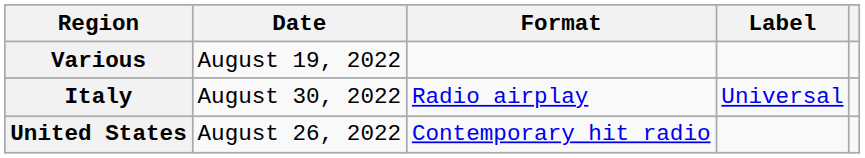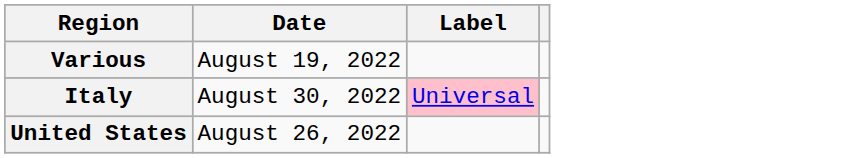 <table class="wikitable plainrowheaders">
 <tr>
 <th scope="col">Region</th>
 <th scope="col">Date</th>
-<th scope="col">Format</th>
 <th scope="col">Label</th>
 <th scope="col"></th>
 </tr>
 <tr>
 <th scope="row">Various</th>
 <td>August 19, 2022</td>
 <td></td>
-<td></td>
 <td style="text-align:center;"></td>
 </tr>
 <tr>
 <th scope="row">Italy</th>
 <td>August 30, 2022</td>
-<td><a href='#'>Radio airplay</a></td>
-<td><a href='#'>Universal</a></td>
+<td style="background: pink;"><a href='#'>Universal</a></td>
 <td style="text-align:center;"></td>
 </tr>
 <tr>
 <th scope="row">United States</th>
 <td>August 26, 2022</td>
-<td><a href='#'>Contemporary hit radio</a></td>
 <td></td>
 <td style="text-align:center;"></td>
 </tr>
 </table>
